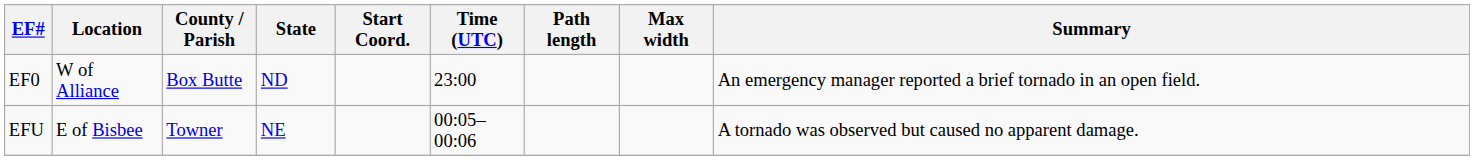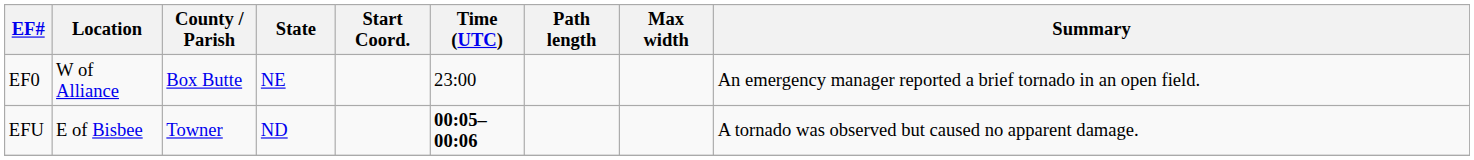 <table class="wikitable sortable" style="width:100%;">
 <tr>
 <th scope="col"  style="width:3%; text-align:center;"><a href='#'>EF#</a></th>
 <th scope="col"  style="width:7%; text-align:center;" class="unsortable">Location</th>
 <th scope="col"  style="width:6%; text-align:center;" class="unsortable">County / Parish</th>
 <th scope="col"  style="width:5%; text-align:center;">State</th>
 <th scope="col"  style="width:6%; text-align:center;">Start Coord.</th>
 <th scope="col"  style="width:6%; text-align:center;">Time (<a href='#'>UTC</a>)</th>
 <th scope="col"  style="width:6%; text-align:center;">Path length</th>
 <th scope="col"  style="width:6%; text-align:center;">Max width</th>
 <th scope="col" class="unsortable" style="width:48%; text-align:center;">Summary</th>
 </tr>
 <tr>
 <td bgcolor=>EF0</td>
 <td>W of <a href='#'>Alliance</a></td>
 <td><a href='#'>Box Butte</a></td>
-<td><a href='#'>ND</a></td>
+<td><a href='#'>NE</a></td>
 <td></td>
 <td>23:00</td>
 <td></td>
 <td></td>
 <td>An emergency manager reported a brief tornado in an open field.</td>
 </tr>
 <tr>
 <td bgcolor=>EFU</td>
 <td>E of <a href='#'>Bisbee</a></td>
 <td><a href='#'>Towner</a></td>
-<td><a href='#'>NE</a></td>
+<td><a href='#'>ND</a></td>
 <td></td>
-<td>00:05–00:06</td>
+<td><strong>00:05–00:06</strong></td>
 <td></td>
 <td></td>
 <td>A tornado was observed but caused no apparent damage.</td>
 </tr>
 <tr>
 </tr>
 </table>
